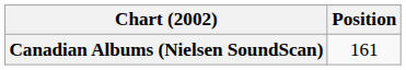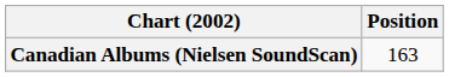 <table class="wikitable plainrowheaders" style="text-align:center">
 <tr>
 <th scope="col">Chart (2002)</th>
 <th scope="col">Position</th>
 </tr>
 <tr>
 <th scope="row">Canadian Albums (Nielsen SoundScan)</th>
-<td>161</td>
+<td>163</td>
 </tr>
 </table>
